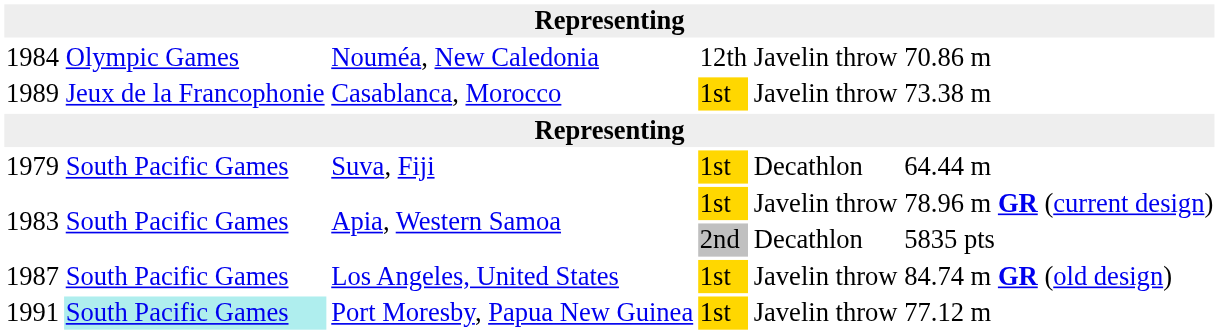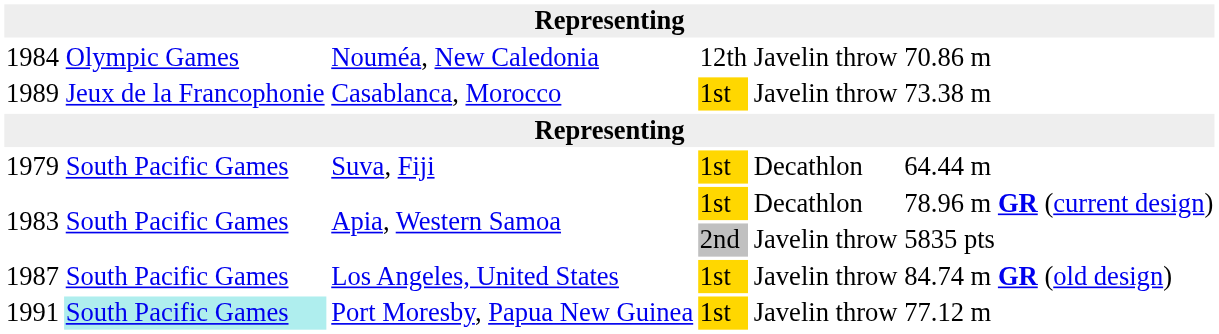 <table>
 <tr>
 <th bgcolor="#eeeeee" colspan="6">Representing </th>
 </tr>
 <tr>
 <td>1984</td>
 <td><a href='#'>Olympic Games</a></td>
 <td><a href='#'>Nouméa</a>, <a href='#'>New Caledonia</a></td>
 <td>12th</td>
 <td>Javelin throw</td>
 <td>70.86 m</td>
 </tr>
 <tr>
 <td>1989</td>
 <td><a href='#'>Jeux de la Francophonie</a></td>
 <td><a href='#'>Casablanca</a>, <a href='#'>Morocco</a></td>
 <td bgcolor="gold">1st</td>
 <td>Javelin throw</td>
 <td>73.38 m</td>
 </tr>
 <tr>
 <th bgcolor="#eeeeee" colspan="6">Representing </th>
 </tr>
 <tr>
 <td>1979</td>
 <td><a href='#'>South Pacific Games</a></td>
 <td><a href='#'>Suva</a>, <a href='#'>Fiji</a></td>
 <td bgcolor=gold>1st</td>
 <td>Decathlon</td>
 <td>64.44 m</td>
 </tr>
 <tr>
 <td rowspan=2>1983</td>
 <td rowspan=2><a href='#'>South Pacific Games</a></td>
 <td rowspan=2><a href='#'>Apia</a>, <a href='#'>Western Samoa</a></td>
 <td bgcolor=gold>1st</td>
-<td>Javelin throw</td>
+<td>Decathlon</td>
 <td>78.96 m <strong><a href='#'>GR</a></strong> (<a href='#'>current design</a>)</td>
 </tr>
 <tr>
 <td bgcolor=silver>2nd</td>
-<td>Decathlon</td>
+<td>Javelin throw</td>
 <td>5835 pts</td>
 </tr>
 <tr>
 <td>1987</td>
 <td><a href='#'>South Pacific Games</a></td>
 <td><a href='#'>Los Angeles, United States</a></td>
 <td bgcolor=gold>1st</td>
 <td>Javelin throw</td>
 <td>84.74 m <strong><a href='#'>GR</a></strong> (<a href='#'>old design</a>)</td>
 </tr>
 <tr>
 <td>1991</td>
 <td style="background: paleturquoise;"><a href='#'>South Pacific Games</a></td>
 <td><a href='#'>Port Moresby</a>, <a href='#'>Papua New Guinea</a></td>
 <td bgcolor=gold>1st</td>
 <td>Javelin throw</td>
 <td>77.12 m</td>
 </tr>
 </table>
